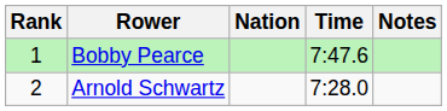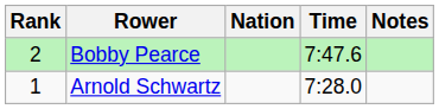 <table class="wikitable" style="text-align:center">
 <tr>
 <th>Rank</th>
 <th>Rower</th>
 <th>Nation</th>
 <th>Time</th>
 <th>Notes</th>
 </tr>
 <tr bgcolor=bbf3bb>
-<td>1</td>
+<td>2</td>
 <td align=left><a href='#'>Bobby Pearce</a></td>
 <td align=left></td>
 <td>7:47.6</td>
 <td></td>
 </tr>
 <tr>
-<td>2</td>
+<td>1</td>
 <td align=left><a href='#'>Arnold Schwartz</a></td>
 <td align=left></td>
 <td>7:28.0</td>
 <td></td>
 </tr>
 </table>
